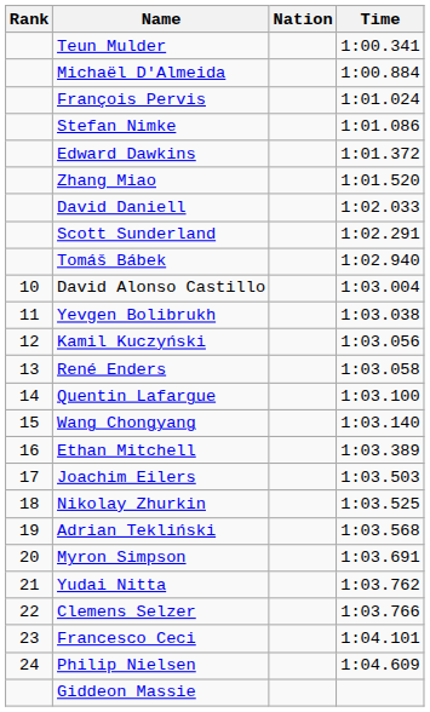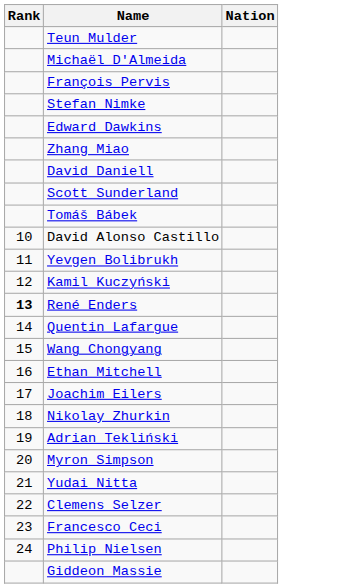 <table class="wikitable sortable" style="text-align:center">
 <tr>
 <th>Rank</th>
 <th>Name</th>
 <th>Nation</th>
-<th>Time</th>
 </tr>
 <tr>
 <td></td>
 <td align=left><a href='#'>Teun Mulder</a></td>
 <td align=left></td>
-<td>1:00.341</td>
 </tr>
 <tr>
 <td></td>
 <td align=left><a href='#'>Michaël D'Almeida</a></td>
 <td align=left></td>
-<td>1:00.884</td>
 </tr>
 <tr>
 <td></td>
 <td align=left><a href='#'>François Pervis</a></td>
 <td align=left></td>
-<td>1:01.024</td>
 </tr>
 <tr>
 <td></td>
 <td align=left><a href='#'>Stefan Nimke</a></td>
 <td align=left></td>
-<td>1:01.086</td>
 </tr>
 <tr>
 <td></td>
 <td align=left><a href='#'>Edward Dawkins</a></td>
 <td align=left></td>
-<td>1:01.372</td>
 </tr>
 <tr>
 <td></td>
 <td align=left><a href='#'>Zhang Miao</a></td>
 <td align=left></td>
-<td>1:01.520</td>
 </tr>
 <tr>
 <td></td>
 <td align=left><a href='#'>David Daniell</a></td>
 <td align=left></td>
-<td>1:02.033</td>
 </tr>
 <tr>
 <td></td>
 <td align=left><a href='#'>Scott Sunderland</a></td>
 <td align=left></td>
-<td>1:02.291</td>
 </tr>
 <tr>
 <td></td>
 <td align=left><a href='#'>Tomáš Bábek</a></td>
 <td align=left></td>
-<td>1:02.940</td>
 </tr>
 <tr>
 <td>10</td>
 <td align=left>David Alonso Castillo</td>
 <td align=left></td>
-<td>1:03.004</td>
 </tr>
 <tr>
 <td>11</td>
 <td align=left><a href='#'>Yevgen Bolibrukh</a></td>
 <td align=left></td>
-<td>1:03.038</td>
 </tr>
 <tr>
 <td>12</td>
 <td align=left><a href='#'>Kamil Kuczyński</a></td>
 <td align=left></td>
-<td>1:03.056</td>
 </tr>
 <tr>
-<td>13</td>
+<td><strong>13</strong></td>
 <td align=left><a href='#'>René Enders</a></td>
 <td align=left></td>
-<td>1:03.058</td>
 </tr>
 <tr>
 <td>14</td>
 <td align=left><a href='#'>Quentin Lafargue</a></td>
 <td align=left></td>
-<td>1:03.100</td>
 </tr>
 <tr>
 <td>15</td>
 <td align=left><a href='#'>Wang Chongyang</a></td>
 <td align=left></td>
-<td>1:03.140</td>
 </tr>
 <tr>
 <td>16</td>
 <td align=left><a href='#'>Ethan Mitchell</a></td>
 <td align=left></td>
-<td>1:03.389</td>
 </tr>
 <tr>
 <td>17</td>
 <td align=left><a href='#'>Joachim Eilers</a></td>
 <td align=left></td>
-<td>1:03.503</td>
 </tr>
 <tr>
 <td>18</td>
 <td align=left><a href='#'>Nikolay Zhurkin</a></td>
 <td align=left></td>
-<td>1:03.525</td>
 </tr>
 <tr>
 <td>19</td>
 <td align=left><a href='#'>Adrian Tekliński</a></td>
 <td align=left></td>
-<td>1:03.568</td>
 </tr>
 <tr>
 <td>20</td>
 <td align=left><a href='#'>Myron Simpson</a></td>
 <td align=left></td>
-<td>1:03.691</td>
 </tr>
 <tr>
 <td>21</td>
 <td align=left><a href='#'>Yudai Nitta</a></td>
 <td align=left></td>
-<td>1:03.762</td>
 </tr>
 <tr>
 <td>22</td>
 <td align=left><a href='#'>Clemens Selzer</a></td>
 <td align=left></td>
-<td>1:03.766</td>
 </tr>
 <tr>
 <td>23</td>
 <td align=left><a href='#'>Francesco Ceci</a></td>
 <td align=left></td>
-<td>1:04.101</td>
 </tr>
 <tr>
 <td>24</td>
 <td align=left><a href='#'>Philip Nielsen</a></td>
 <td align=left></td>
-<td>1:04.609</td>
 </tr>
 <tr>
 <td></td>
 <td align=left><a href='#'>Giddeon Massie</a></td>
 <td align=left></td>
-<td></td>
 </tr>
 </table>
